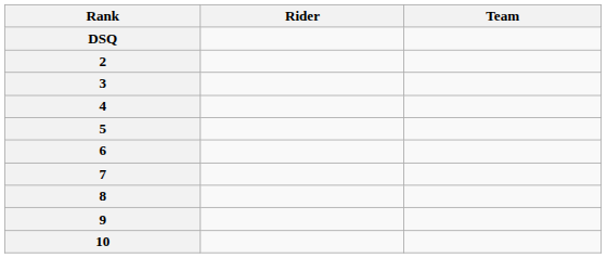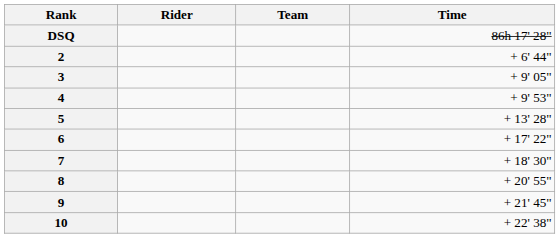 <table class="wikitable" style="width:42em;margin-bottom:0;">
 <tr>
 <th scope="col">Rank</th>
 <th scope="col">Rider</th>
 <th scope="col">Team</th>
+<th scope="col">Time</th>
 </tr>
 <tr>
 <th scope="row">DSQ</th>
 <td><s></s></td>
 <td><s></s></td>
+<td style="text-align:right;"><s>86h 17' 28"</s></td>
 </tr>
 <tr>
 <th scope="row">2</th>
 <td></td>
 <td></td>
+<td style="text-align:right;">+ 6' 44"</td>
 </tr>
 <tr>
 <th scope="row">3</th>
 <td></td>
 <td></td>
+<td style="text-align:right;">+ 9' 05"</td>
 </tr>
 <tr>
 <th scope="row">4</th>
 <td></td>
 <td></td>
+<td style="text-align:right;">+ 9' 53"</td>
 </tr>
 <tr>
 <th scope="row">5</th>
 <td></td>
 <td></td>
+<td style="text-align:right;">+ 13' 28"</td>
 </tr>
 <tr>
 <th scope="row">6</th>
 <td></td>
 <td></td>
+<td style="text-align:right;">+ 17' 22"</td>
 </tr>
 <tr>
 <th scope="row">7</th>
 <td> </td>
 <td></td>
+<td style="text-align:right;">+ 18' 30"</td>
 </tr>
 <tr>
 <th scope="row">8</th>
 <td></td>
 <td></td>
+<td style="text-align:right;">+ 20' 55"</td>
 </tr>
 <tr>
 <th scope="row">9</th>
 <td></td>
 <td></td>
+<td style="text-align:right;">+ 21' 45"</td>
 </tr>
 <tr>
 <th scope="row">10</th>
 <td></td>
 <td></td>
+<td style="text-align:right;">+ 22' 38"</td>
 </tr>
 </table>
